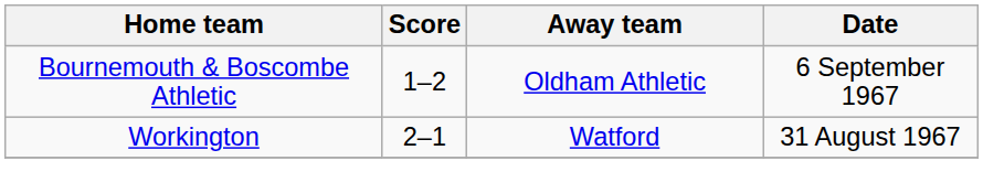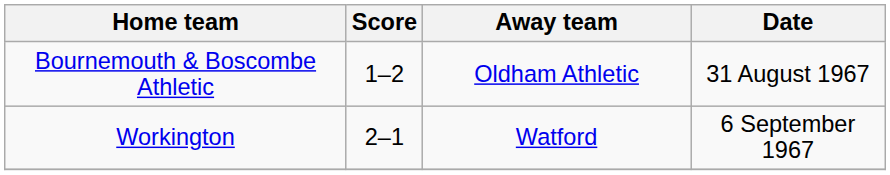 <table class="wikitable" style="text-align:center;">
 <tr>
 <th width=225>Home team</th>
 <th width=20>Score</th>
 <th width=175>Away team</th>
 <th width=125>Date</th>
 </tr>
 <tr>
 <td><a href='#'>Bournemouth & Boscombe Athletic</a></td>
 <td>1–2</td>
 <td><a href='#'>Oldham Athletic</a></td>
-<td>6 September 1967</td>
+<td>31 August 1967</td>
 </tr>
 <tr>
 <td><a href='#'>Workington</a></td>
 <td>2–1</td>
 <td><a href='#'>Watford</a></td>
-<td>31 August 1967</td>
+<td>6 September 1967</td>
 </tr>
 <tr>
 </tr>
 </table>
